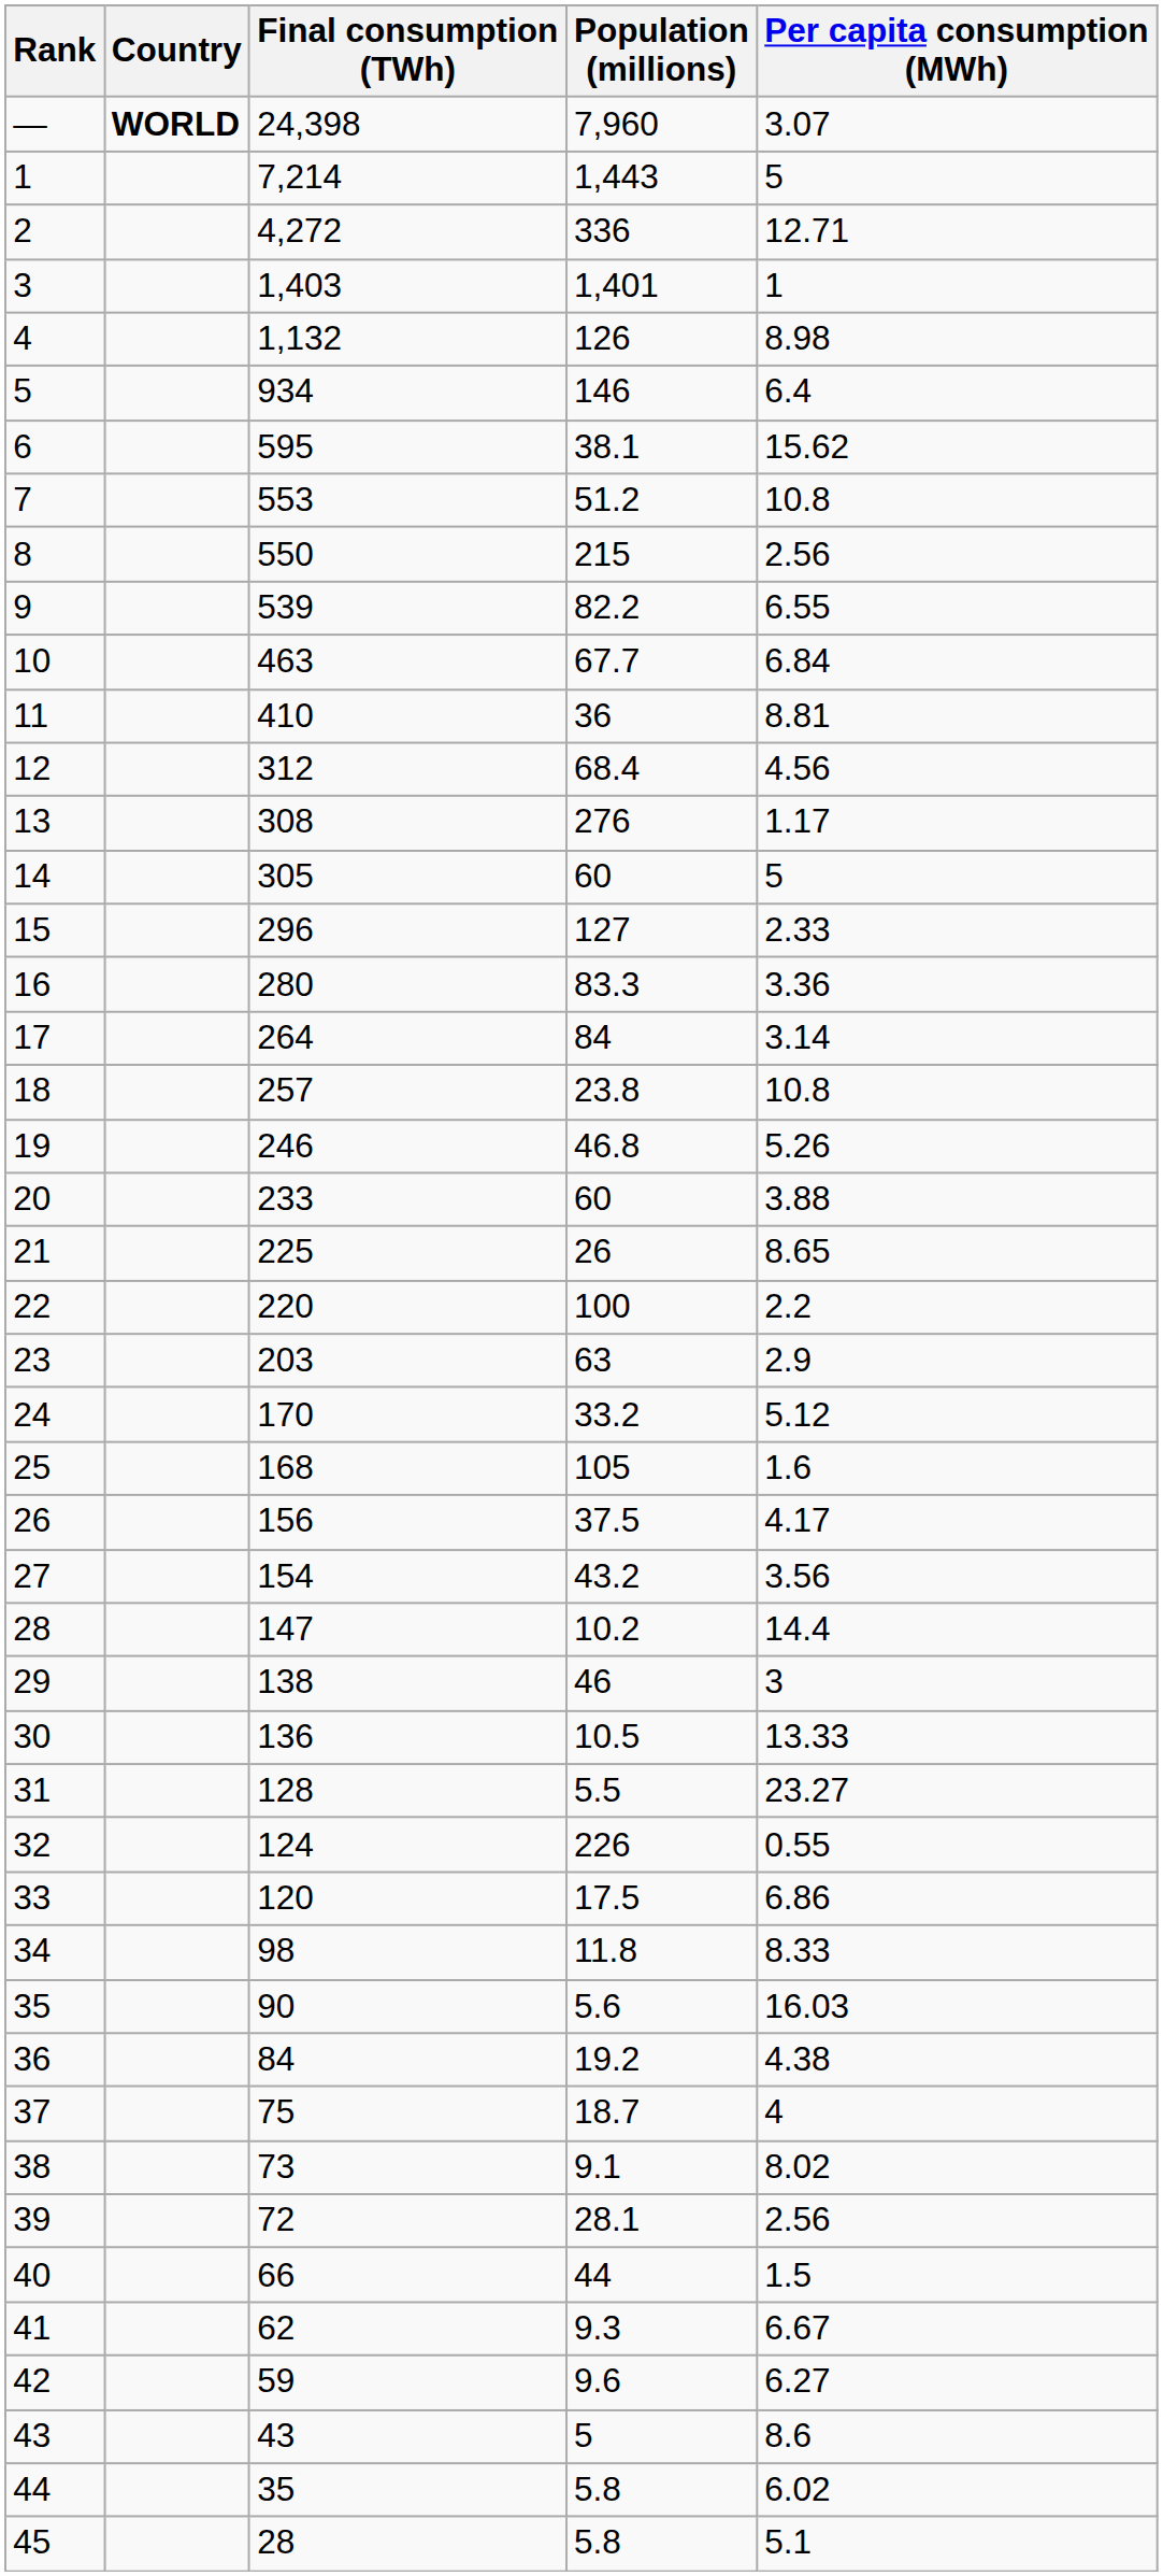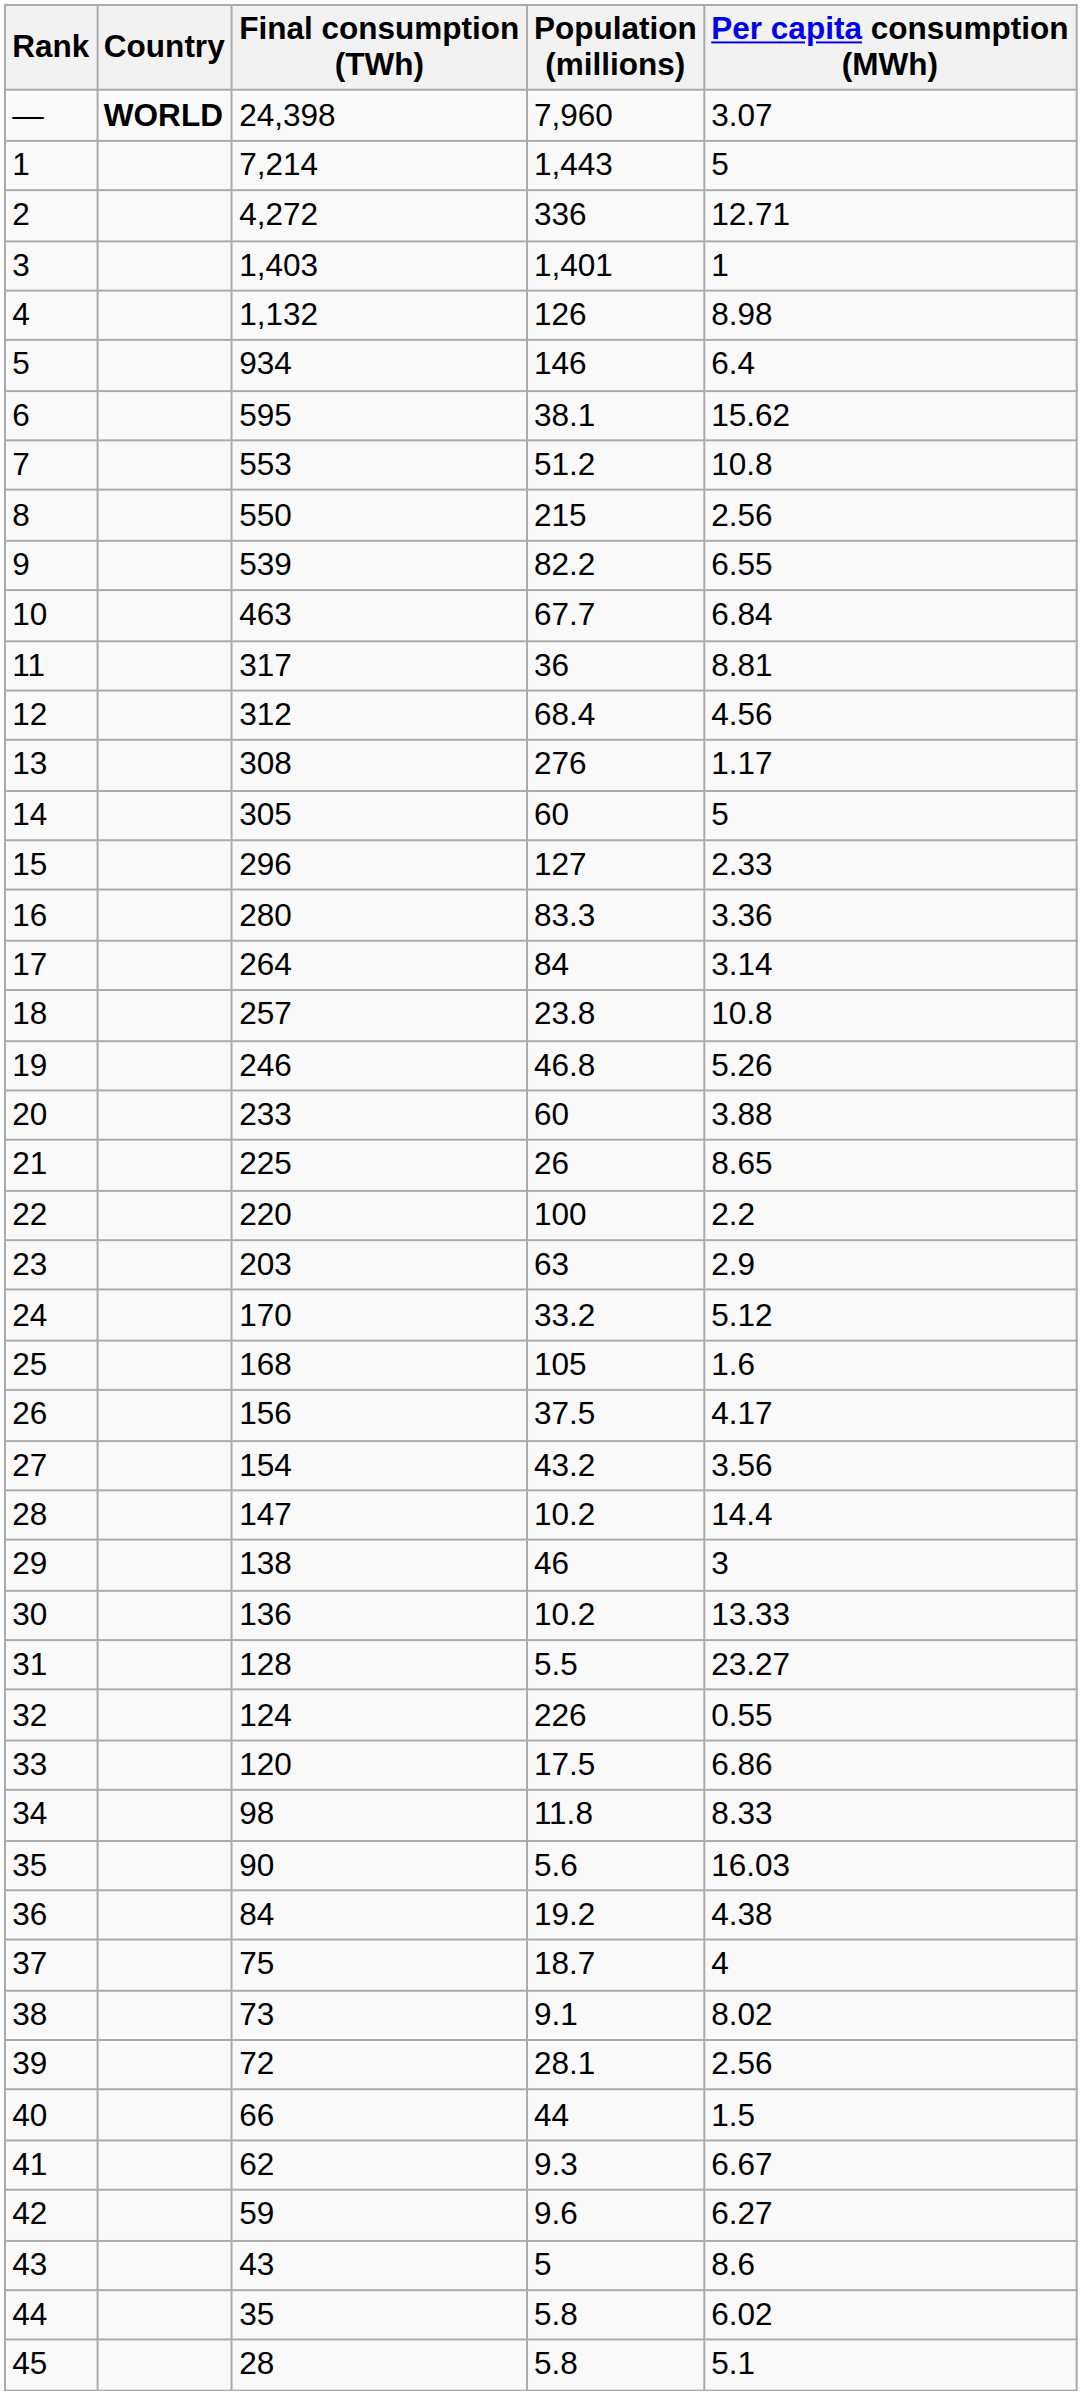 <table class="wikitable sortable">
 <tr>
 <th data-sort-type="number">Rank</th>
 <th>Country</th>
 <th data-sort-type="number">Final consumption<br>(TWh)</th>
 <th data-sort-type="number">Population<br>(millions)</th>
 <th data-sort-type="number"><a href='#'>Per capita</a> consumption<br> (MWh)</th>
 </tr>
 <tr>
 <td>—</td>
 <td><strong>WORLD</strong></td>
 <td>24,398</td>
 <td>7,960</td>
 <td>3.07</td>
 </tr>
 <tr>
 <td>1</td>
 <td></td>
 <td>7,214</td>
 <td>1,443</td>
 <td>5</td>
 </tr>
 <tr>
 <td>2</td>
 <td></td>
 <td>4,272</td>
 <td>336</td>
 <td>12.71</td>
 </tr>
 <tr>
 <td>3</td>
 <td></td>
 <td>1,403</td>
 <td>1,401</td>
 <td>1</td>
 </tr>
 <tr>
 <td>4</td>
 <td></td>
 <td>1,132</td>
 <td>126</td>
 <td>8.98</td>
 </tr>
 <tr>
 <td>5</td>
 <td></td>
 <td>934</td>
 <td>146</td>
 <td>6.4</td>
 </tr>
 <tr>
 <td>6</td>
 <td></td>
 <td>595</td>
 <td>38.1</td>
 <td>15.62</td>
 </tr>
 <tr>
 <td>7</td>
 <td></td>
 <td>553</td>
 <td>51.2</td>
 <td>10.8</td>
 </tr>
 <tr>
 <td>8</td>
 <td></td>
 <td>550</td>
 <td>215</td>
 <td>2.56</td>
 </tr>
 <tr>
 <td>9</td>
 <td></td>
 <td>539</td>
 <td>82.2</td>
 <td>6.55</td>
 </tr>
 <tr>
 <td>10</td>
 <td></td>
 <td>463</td>
 <td>67.7</td>
 <td>6.84</td>
 </tr>
 <tr>
 <td>11</td>
 <td></td>
-<td>410</td>
+<td>317</td>
 <td>36</td>
 <td>8.81</td>
 </tr>
 <tr>
 <td>12</td>
 <td></td>
 <td>312</td>
 <td>68.4</td>
 <td>4.56</td>
 </tr>
 <tr>
 <td>13</td>
 <td></td>
 <td>308</td>
 <td>276</td>
 <td>1.17</td>
 </tr>
 <tr>
 <td>14</td>
 <td></td>
 <td>305</td>
 <td>60</td>
 <td>5</td>
 </tr>
 <tr>
 <td>15</td>
 <td></td>
 <td>296</td>
 <td>127</td>
 <td>2.33</td>
 </tr>
 <tr>
 <td>16</td>
 <td></td>
 <td>280</td>
 <td>83.3</td>
 <td>3.36</td>
 </tr>
 <tr>
 <td>17</td>
 <td></td>
 <td>264</td>
 <td>84</td>
 <td>3.14</td>
 </tr>
 <tr>
 <td>18</td>
 <td></td>
 <td>257</td>
 <td>23.8</td>
 <td>10.8</td>
 </tr>
 <tr>
 <td>19</td>
 <td></td>
 <td>246</td>
 <td>46.8</td>
 <td>5.26</td>
 </tr>
 <tr>
 <td>20</td>
 <td></td>
 <td>233</td>
 <td>60</td>
 <td>3.88</td>
 </tr>
 <tr>
 <td>21</td>
 <td></td>
 <td>225</td>
 <td>26</td>
 <td>8.65</td>
 </tr>
 <tr>
 <td>22</td>
 <td></td>
 <td>220</td>
 <td>100</td>
 <td>2.2</td>
 </tr>
 <tr>
 <td>23</td>
 <td></td>
 <td>203</td>
 <td>63</td>
 <td>2.9</td>
 </tr>
 <tr>
 <td>24</td>
 <td></td>
 <td>170</td>
 <td>33.2</td>
 <td>5.12</td>
 </tr>
 <tr>
 <td>25</td>
 <td></td>
 <td>168</td>
 <td>105</td>
 <td>1.6</td>
 </tr>
 <tr>
 <td>26</td>
 <td></td>
 <td>156</td>
 <td>37.5</td>
 <td>4.17</td>
 </tr>
 <tr>
 <td>27</td>
 <td></td>
 <td>154</td>
 <td>43.2</td>
 <td>3.56</td>
 </tr>
 <tr>
 <td>28</td>
 <td></td>
 <td>147</td>
 <td>10.2</td>
 <td>14.4</td>
 </tr>
 <tr>
 <td>29</td>
 <td></td>
 <td>138</td>
 <td>46</td>
 <td>3</td>
 </tr>
 <tr>
 <td>30</td>
 <td></td>
 <td>136</td>
-<td>10.5</td>
+<td>10.2</td>
 <td>13.33</td>
 </tr>
 <tr>
 <td>31</td>
 <td></td>
 <td>128</td>
 <td>5.5</td>
 <td>23.27</td>
 </tr>
 <tr>
 <td>32</td>
 <td></td>
 <td>124</td>
 <td>226</td>
 <td>0.55</td>
 </tr>
 <tr>
 <td>33</td>
 <td></td>
 <td>120</td>
 <td>17.5</td>
 <td>6.86</td>
 </tr>
 <tr>
 <td>34</td>
 <td></td>
 <td>98</td>
 <td>11.8</td>
 <td>8.33</td>
 </tr>
 <tr>
 <td>35</td>
 <td></td>
 <td>90</td>
 <td>5.6</td>
 <td>16.03</td>
 </tr>
 <tr>
 <td>36</td>
 <td></td>
 <td>84</td>
 <td>19.2</td>
 <td>4.38</td>
 </tr>
 <tr>
 <td>37</td>
 <td></td>
 <td>75</td>
 <td>18.7</td>
 <td>4</td>
 </tr>
 <tr>
 <td>38</td>
 <td></td>
 <td>73</td>
 <td>9.1</td>
 <td>8.02</td>
 </tr>
 <tr>
 <td>39</td>
 <td></td>
 <td>72</td>
 <td>28.1</td>
 <td>2.56</td>
 </tr>
 <tr>
 <td>40</td>
 <td></td>
 <td>66</td>
 <td>44</td>
 <td>1.5</td>
 </tr>
 <tr>
 <td>41</td>
 <td></td>
 <td>62</td>
 <td>9.3</td>
 <td>6.67</td>
 </tr>
 <tr>
 <td>42</td>
 <td></td>
 <td>59</td>
 <td>9.6</td>
 <td>6.27</td>
 </tr>
 <tr>
 <td>43</td>
 <td></td>
 <td>43</td>
 <td>5</td>
 <td>8.6</td>
 </tr>
 <tr>
 <td>44</td>
 <td></td>
 <td>35</td>
 <td>5.8</td>
 <td>6.02</td>
 </tr>
 <tr>
 <td>45</td>
 <td></td>
 <td>28</td>
 <td>5.8</td>
 <td>5.1</td>
 </tr>
 </table>
